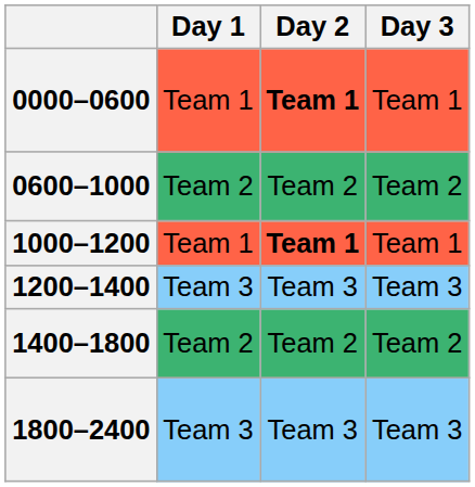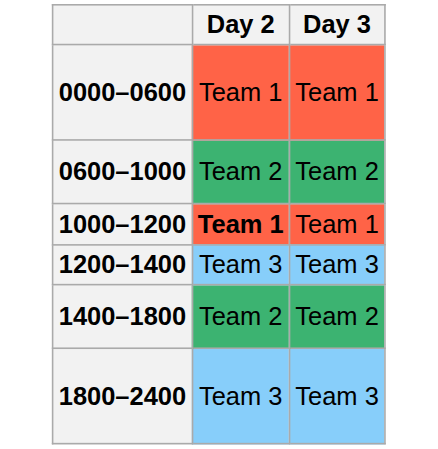 <table class="wikitable" style="margin-left: auto; margin-right: auto; border: none; text-align: center;">
 <tr>
 <th></th>
-<th>Day 1</th>
 <th>Day 2</th>
 <th>Day 3</th>
 </tr>
 <tr style="height:60px;">
 <th>0000–0600</th>
 <td bgcolor="Tomato">Team 1</td>
-<td bgcolor="Tomato"><strong>Team 1</strong></td>
 <td bgcolor="Tomato">Team 1</td>
 </tr>
 <tr style="height:40px;">
 <th>0600–1000</th>
 <td bgcolor="mediumseagreen">Team 2</td>
 <td bgcolor="mediumseagreen">Team 2</td>
-<td bgcolor="mediumseagreen">Team 2</td>
 </tr>
 <tr style="height:20px;">
 <th>1000–1200</th>
-<td bgcolor="Tomato">Team 1</td>
 <td bgcolor="Tomato"><strong>Team 1</strong></td>
 <td bgcolor="Tomato">Team 1</td>
 </tr>
 <tr style="height:20px;">
 <th>1200–1400</th>
 <td bgcolor="lightskyblue">Team 3</td>
 <td bgcolor="lightskyblue">Team 3</td>
-<td bgcolor="lightskyblue">Team 3</td>
 </tr>
 <tr style="height:40px;">
 <th>1400–1800</th>
-<td bgcolor="mediumseagreen">Team 2</td>
 <td bgcolor="mediumseagreen">Team 2</td>
 <td bgcolor="mediumseagreen">Team 2</td>
 </tr>
 <tr style="height:60px;">
 <th>1800–2400</th>
 <td bgcolor="lightskyblue">Team 3</td>
 <td bgcolor="lightskyblue">Team 3</td>
-<td bgcolor="lightskyblue">Team 3</td>
 </tr>
 </table>
